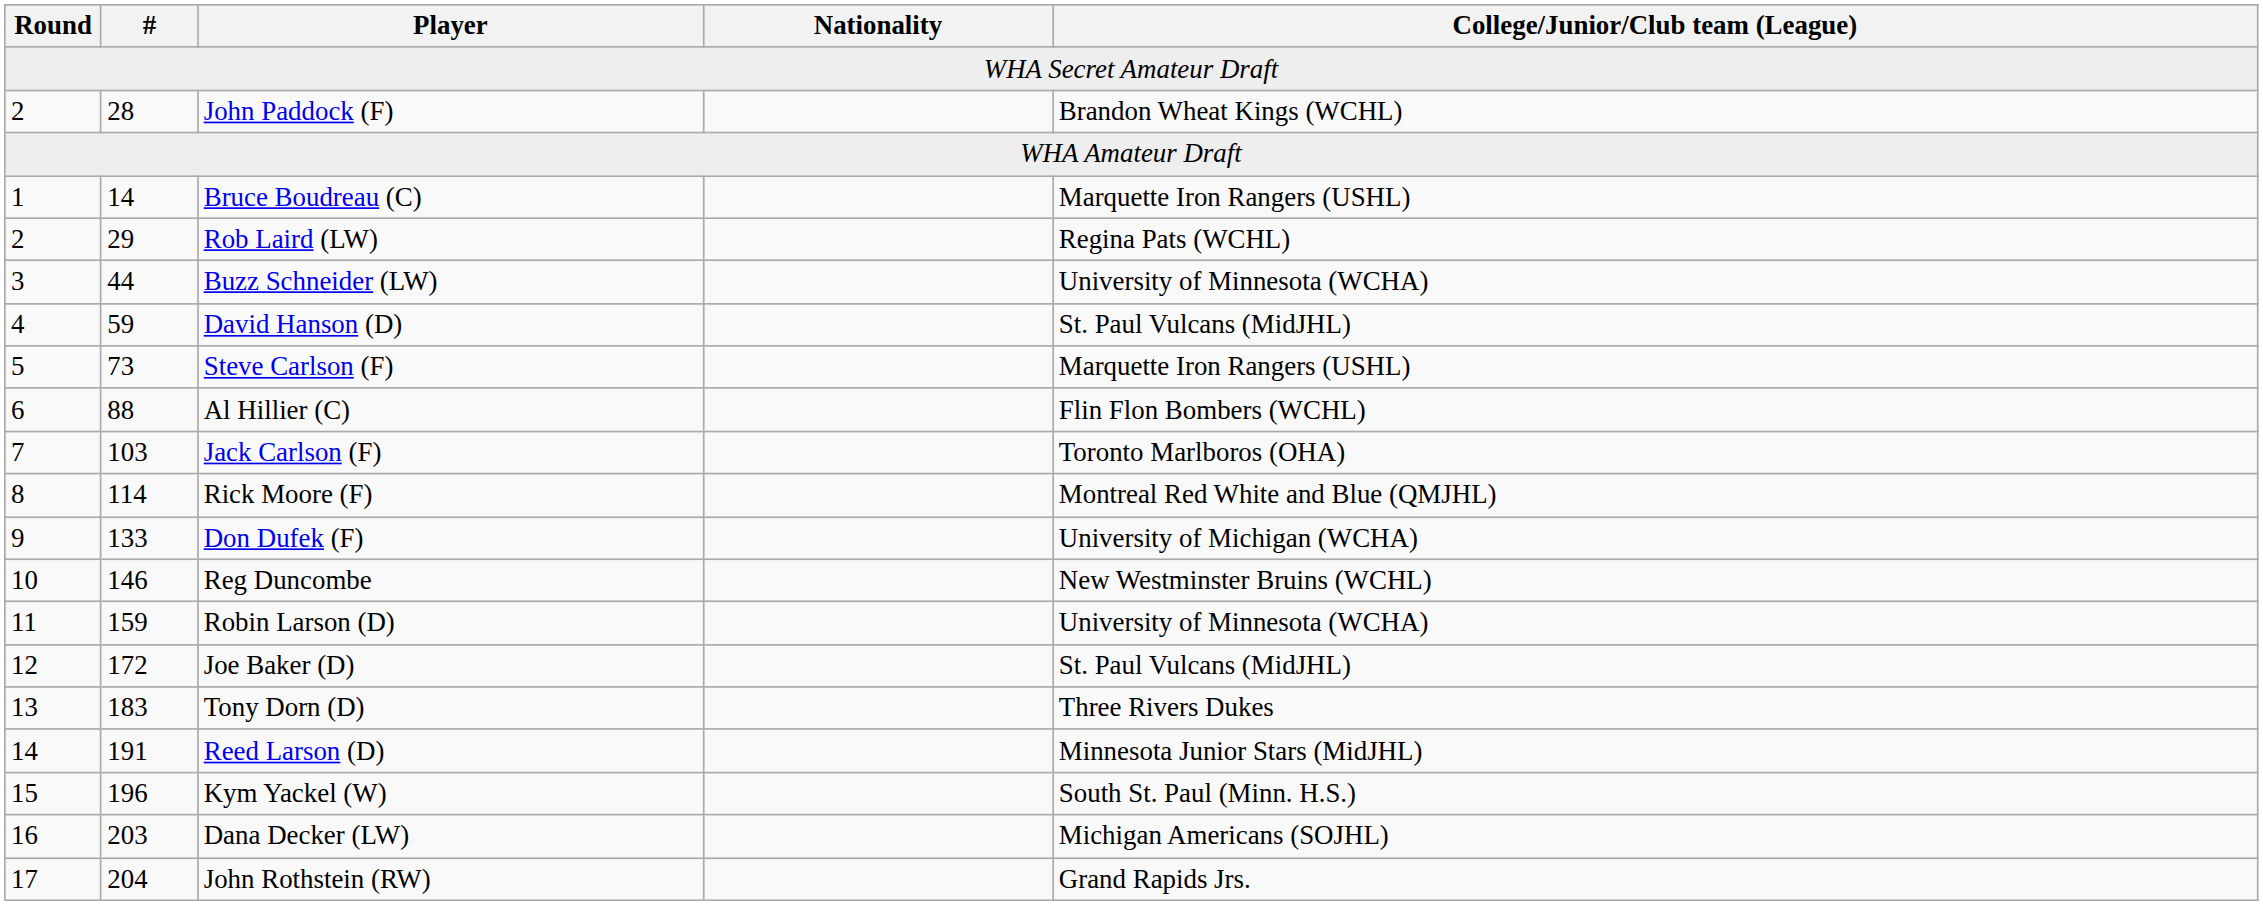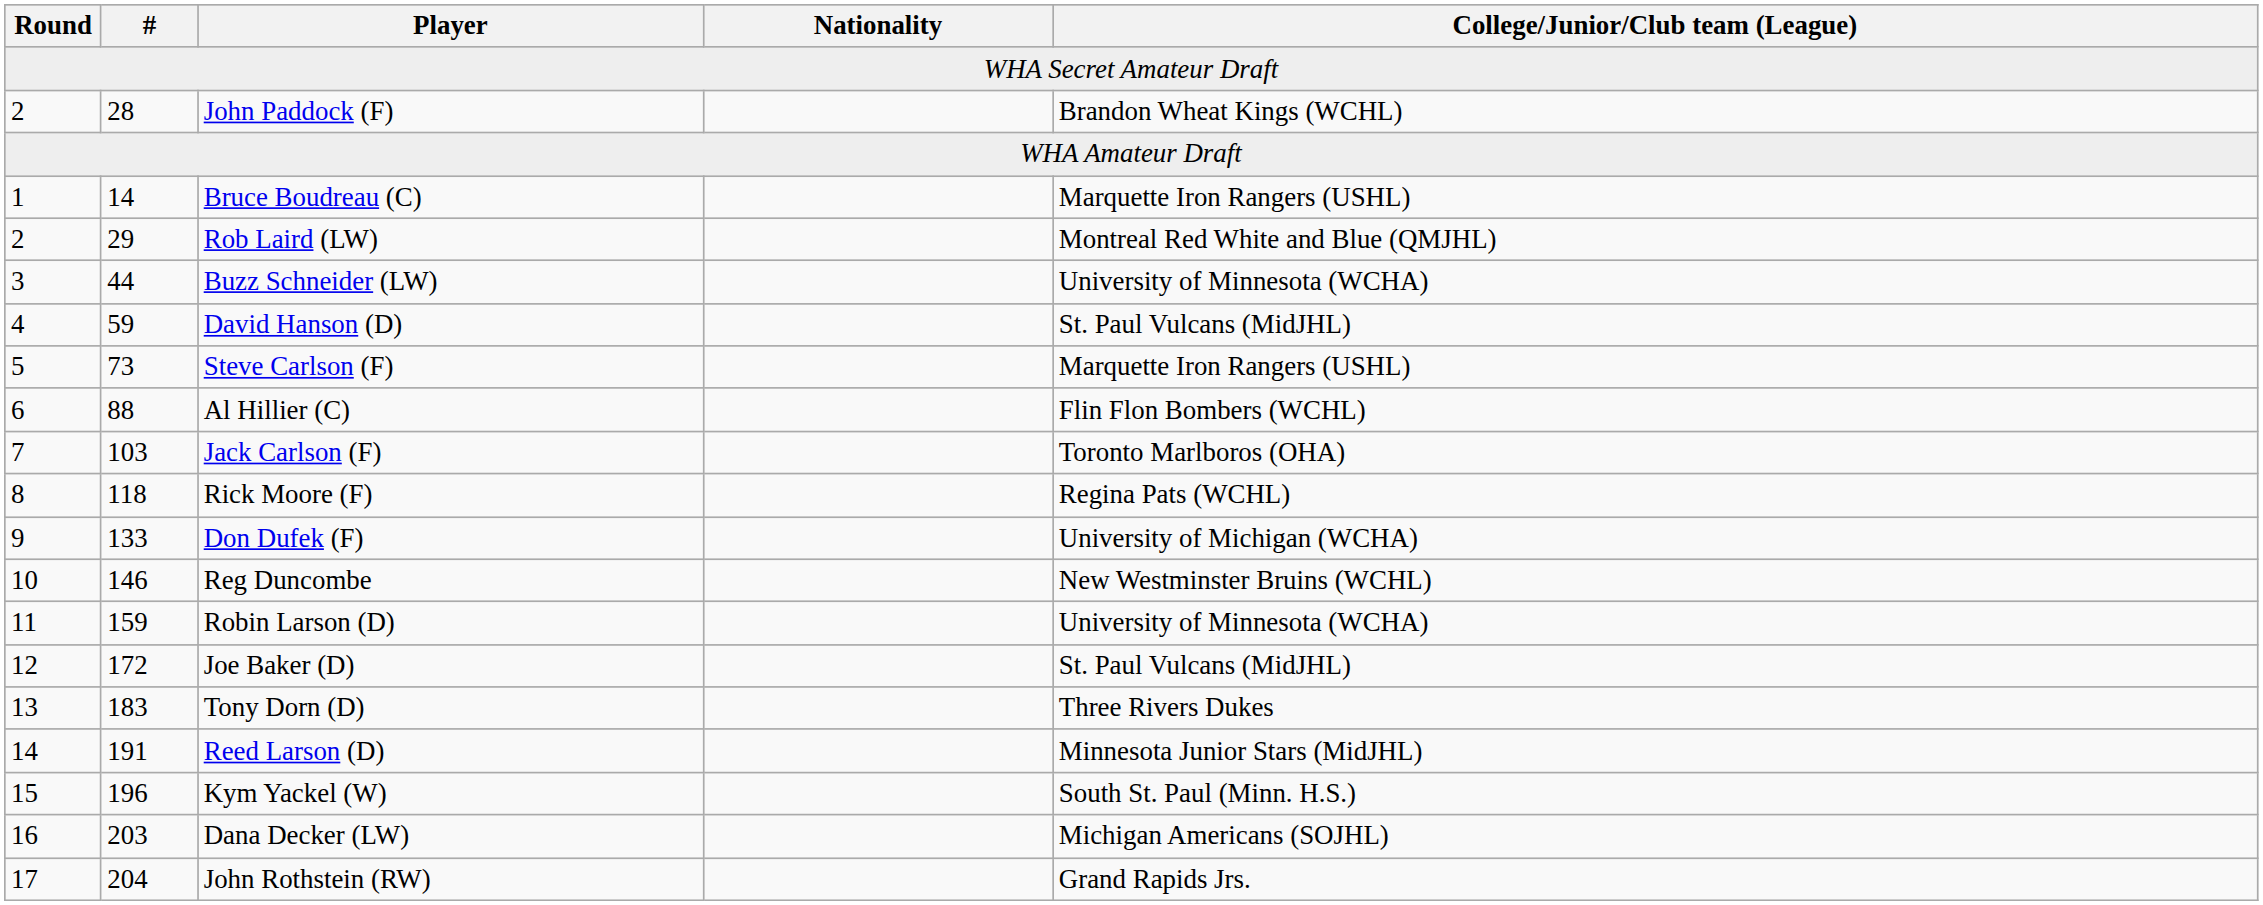 <table class="wikitable">
 <tr align="center">
 <th bgcolor="#DDDDFF" width="4.0%">Round</th>
 <th bgcolor="#DDDDFF" width="4.0%">#</th>
 <th bgcolor="#DDDDFF" width="21.0%">Player</th>
 <th bgcolor="#DDDDFF" width="14.5%">Nationality</th>
 <th bgcolor="#DDDDFF" width="50.0%">College/Junior/Club team (League)</th>
 </tr>
 <tr bgcolor="#eeeeee">
 <td colspan="5" align="center"><em>WHA Secret Amateur Draft</em></td>
 </tr>
 <tr>
 <td>2</td>
 <td>28</td>
 <td><a href='#'>John Paddock</a> (F)</td>
 <td></td>
 <td>Brandon Wheat Kings (WCHL)</td>
 </tr>
 <tr bgcolor="#eeeeee">
 <td colspan="5" align="center"><em>WHA Amateur Draft</em></td>
 </tr>
 <tr>
 <td>1</td>
 <td>14</td>
 <td><a href='#'>Bruce Boudreau</a> (C)</td>
 <td></td>
 <td>Marquette Iron Rangers (USHL)</td>
 </tr>
 <tr>
 <td>2</td>
 <td>29</td>
 <td><a href='#'>Rob Laird</a> (LW)</td>
 <td></td>
-<td>Regina Pats (WCHL)</td>
+<td>Montreal Red White and Blue (QMJHL)</td>
 </tr>
 <tr>
 <td>3</td>
 <td>44</td>
 <td><a href='#'>Buzz Schneider</a> (LW)</td>
 <td></td>
 <td>University of Minnesota (WCHA)</td>
 </tr>
 <tr>
 <td>4</td>
 <td>59</td>
 <td><a href='#'>David Hanson</a> (D)</td>
 <td></td>
 <td>St. Paul Vulcans (MidJHL)</td>
 </tr>
 <tr>
 <td>5</td>
 <td>73</td>
 <td><a href='#'>Steve Carlson</a> (F)</td>
 <td></td>
 <td>Marquette Iron Rangers (USHL)</td>
 </tr>
 <tr>
 <td>6</td>
 <td>88</td>
 <td>Al Hillier (C)</td>
 <td></td>
 <td>Flin Flon Bombers (WCHL)</td>
 </tr>
 <tr>
 <td>7</td>
 <td>103</td>
 <td><a href='#'>Jack Carlson</a> (F)</td>
 <td></td>
 <td>Toronto Marlboros (OHA)</td>
 </tr>
 <tr>
 <td>8</td>
-<td>114</td>
+<td>118</td>
 <td>Rick Moore (F)</td>
 <td></td>
-<td>Montreal Red White and Blue (QMJHL)</td>
+<td>Regina Pats (WCHL)</td>
 </tr>
 <tr>
 <td>9</td>
 <td>133</td>
 <td><a href='#'>Don Dufek</a> (F)</td>
 <td></td>
 <td>University of Michigan (WCHA)</td>
 </tr>
 <tr>
 <td>10</td>
 <td>146</td>
 <td>Reg Duncombe</td>
 <td></td>
 <td>New Westminster Bruins (WCHL)</td>
 </tr>
 <tr>
 <td>11</td>
 <td>159</td>
 <td>Robin Larson (D)</td>
 <td></td>
 <td>University of Minnesota (WCHA)</td>
 </tr>
 <tr>
 <td>12</td>
 <td>172</td>
 <td>Joe Baker (D)</td>
 <td></td>
 <td>St. Paul Vulcans (MidJHL)</td>
 </tr>
 <tr>
 <td>13</td>
 <td>183</td>
 <td>Tony Dorn (D)</td>
 <td></td>
 <td>Three Rivers Dukes</td>
 </tr>
 <tr>
 <td>14</td>
 <td>191</td>
 <td><a href='#'>Reed Larson</a> (D)</td>
 <td></td>
 <td>Minnesota Junior Stars (MidJHL)</td>
 </tr>
 <tr>
 <td>15</td>
 <td>196</td>
 <td>Kym Yackel (W)</td>
 <td></td>
 <td>South St. Paul (Minn. H.S.)</td>
 </tr>
 <tr>
 <td>16</td>
 <td>203</td>
 <td>Dana Decker (LW)</td>
 <td></td>
 <td>Michigan Americans (SOJHL)</td>
 </tr>
 <tr>
 <td>17</td>
 <td>204</td>
 <td>John Rothstein (RW)</td>
 <td></td>
 <td>Grand Rapids Jrs.</td>
 </tr>
 </table>
